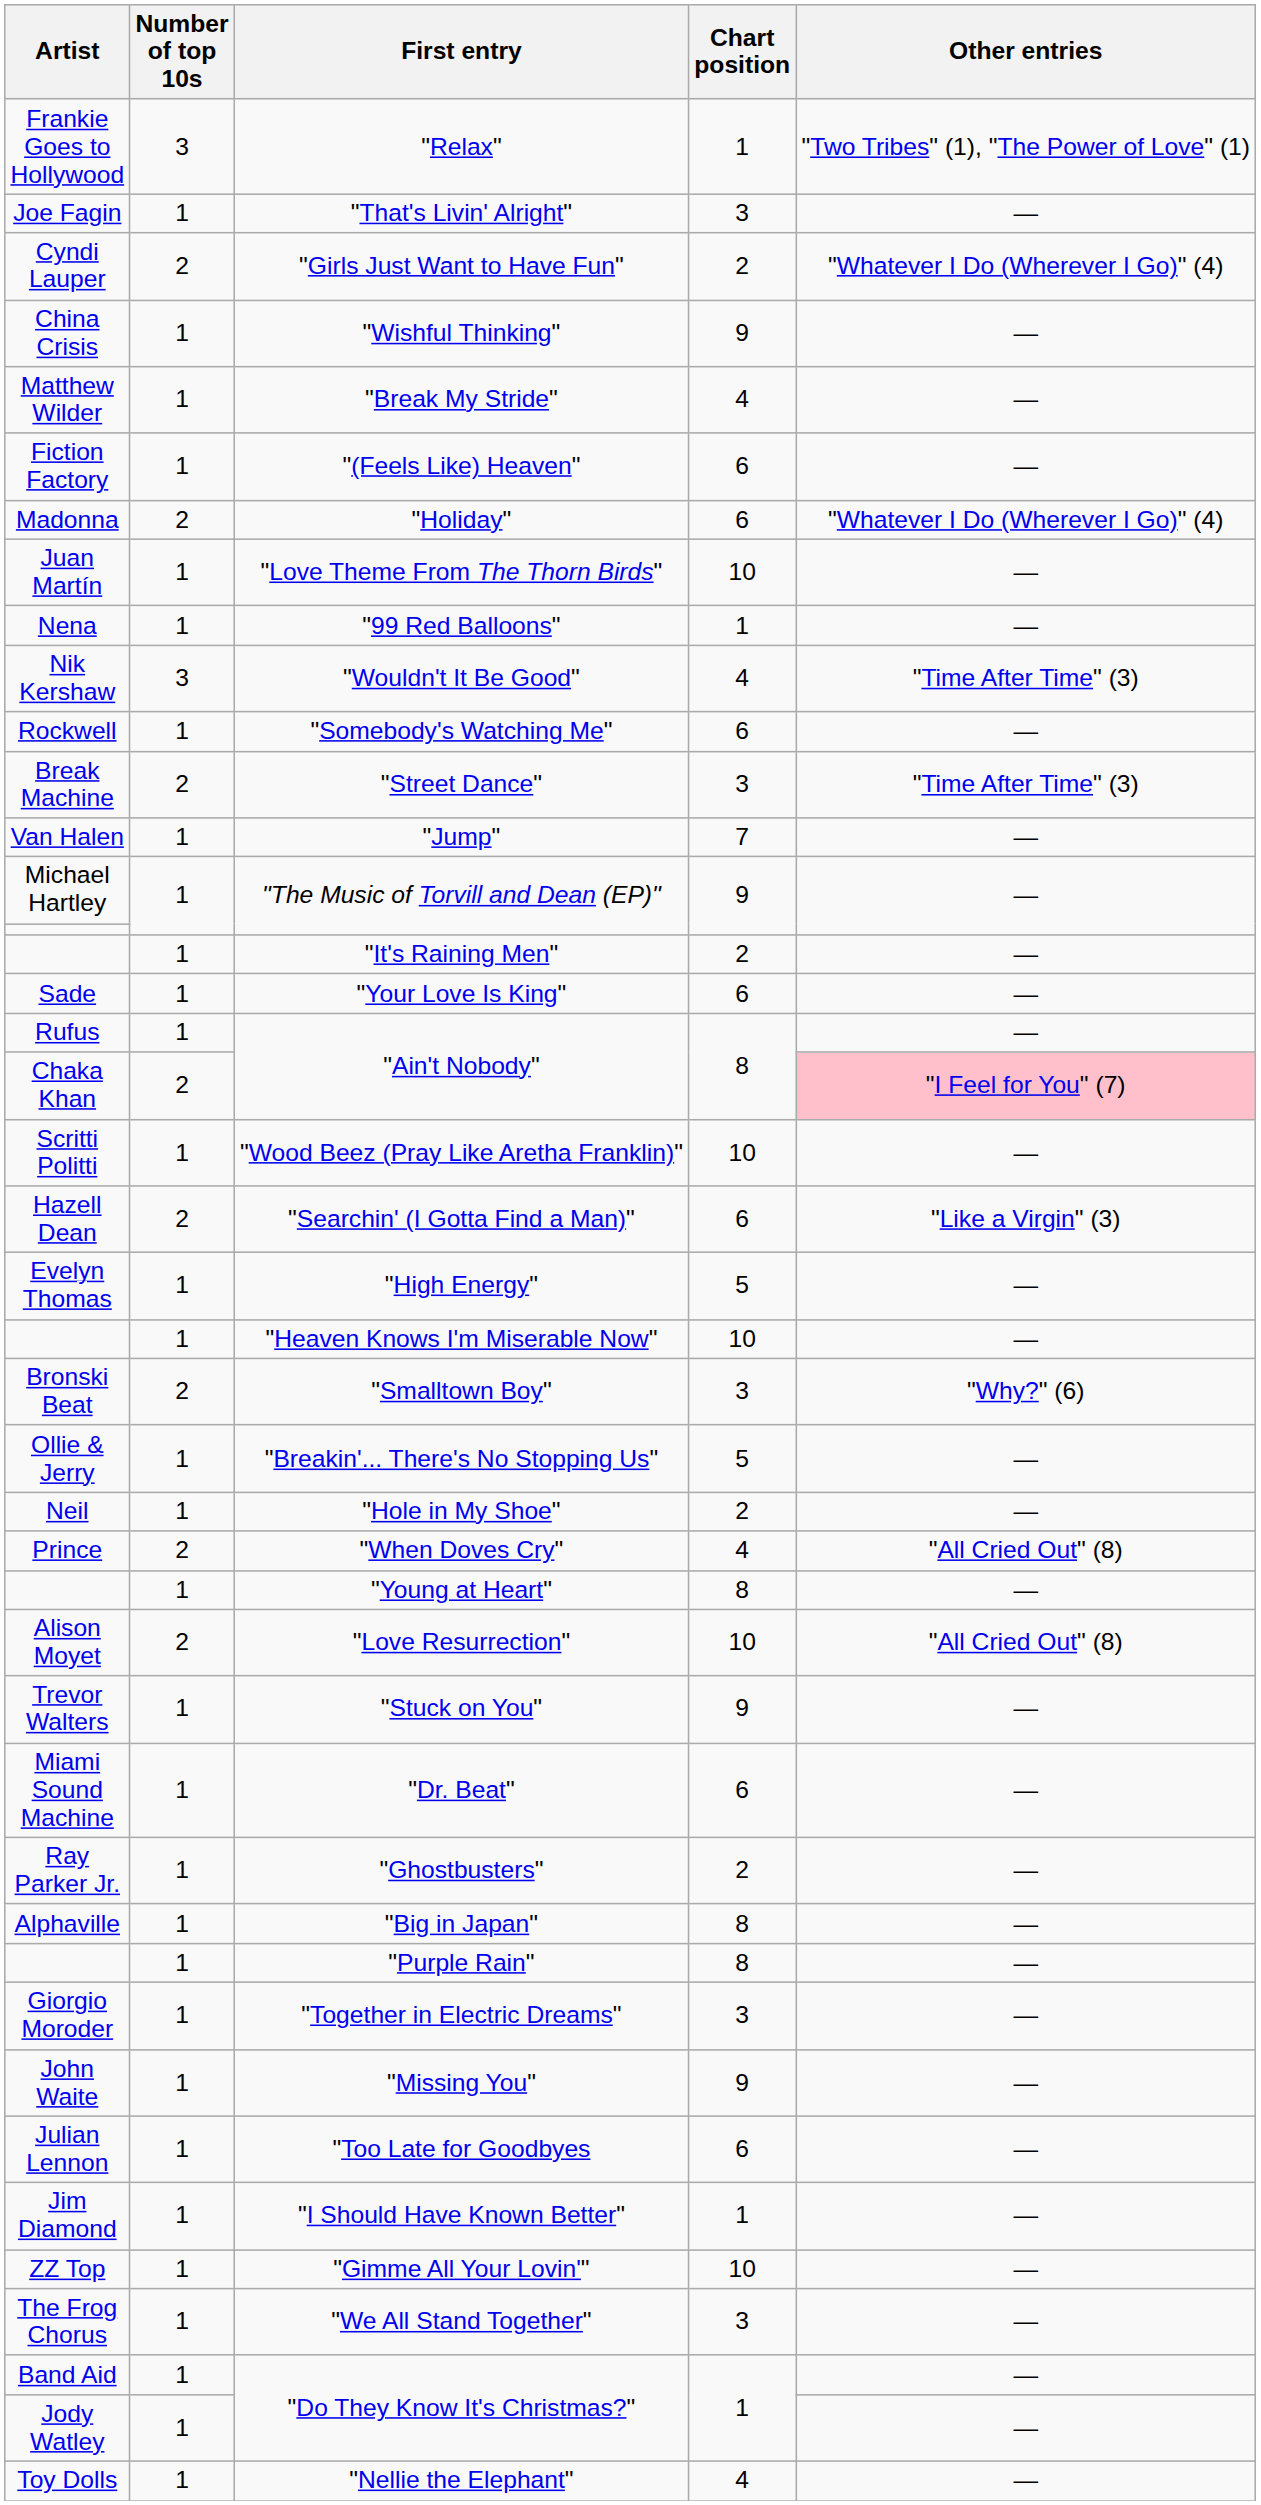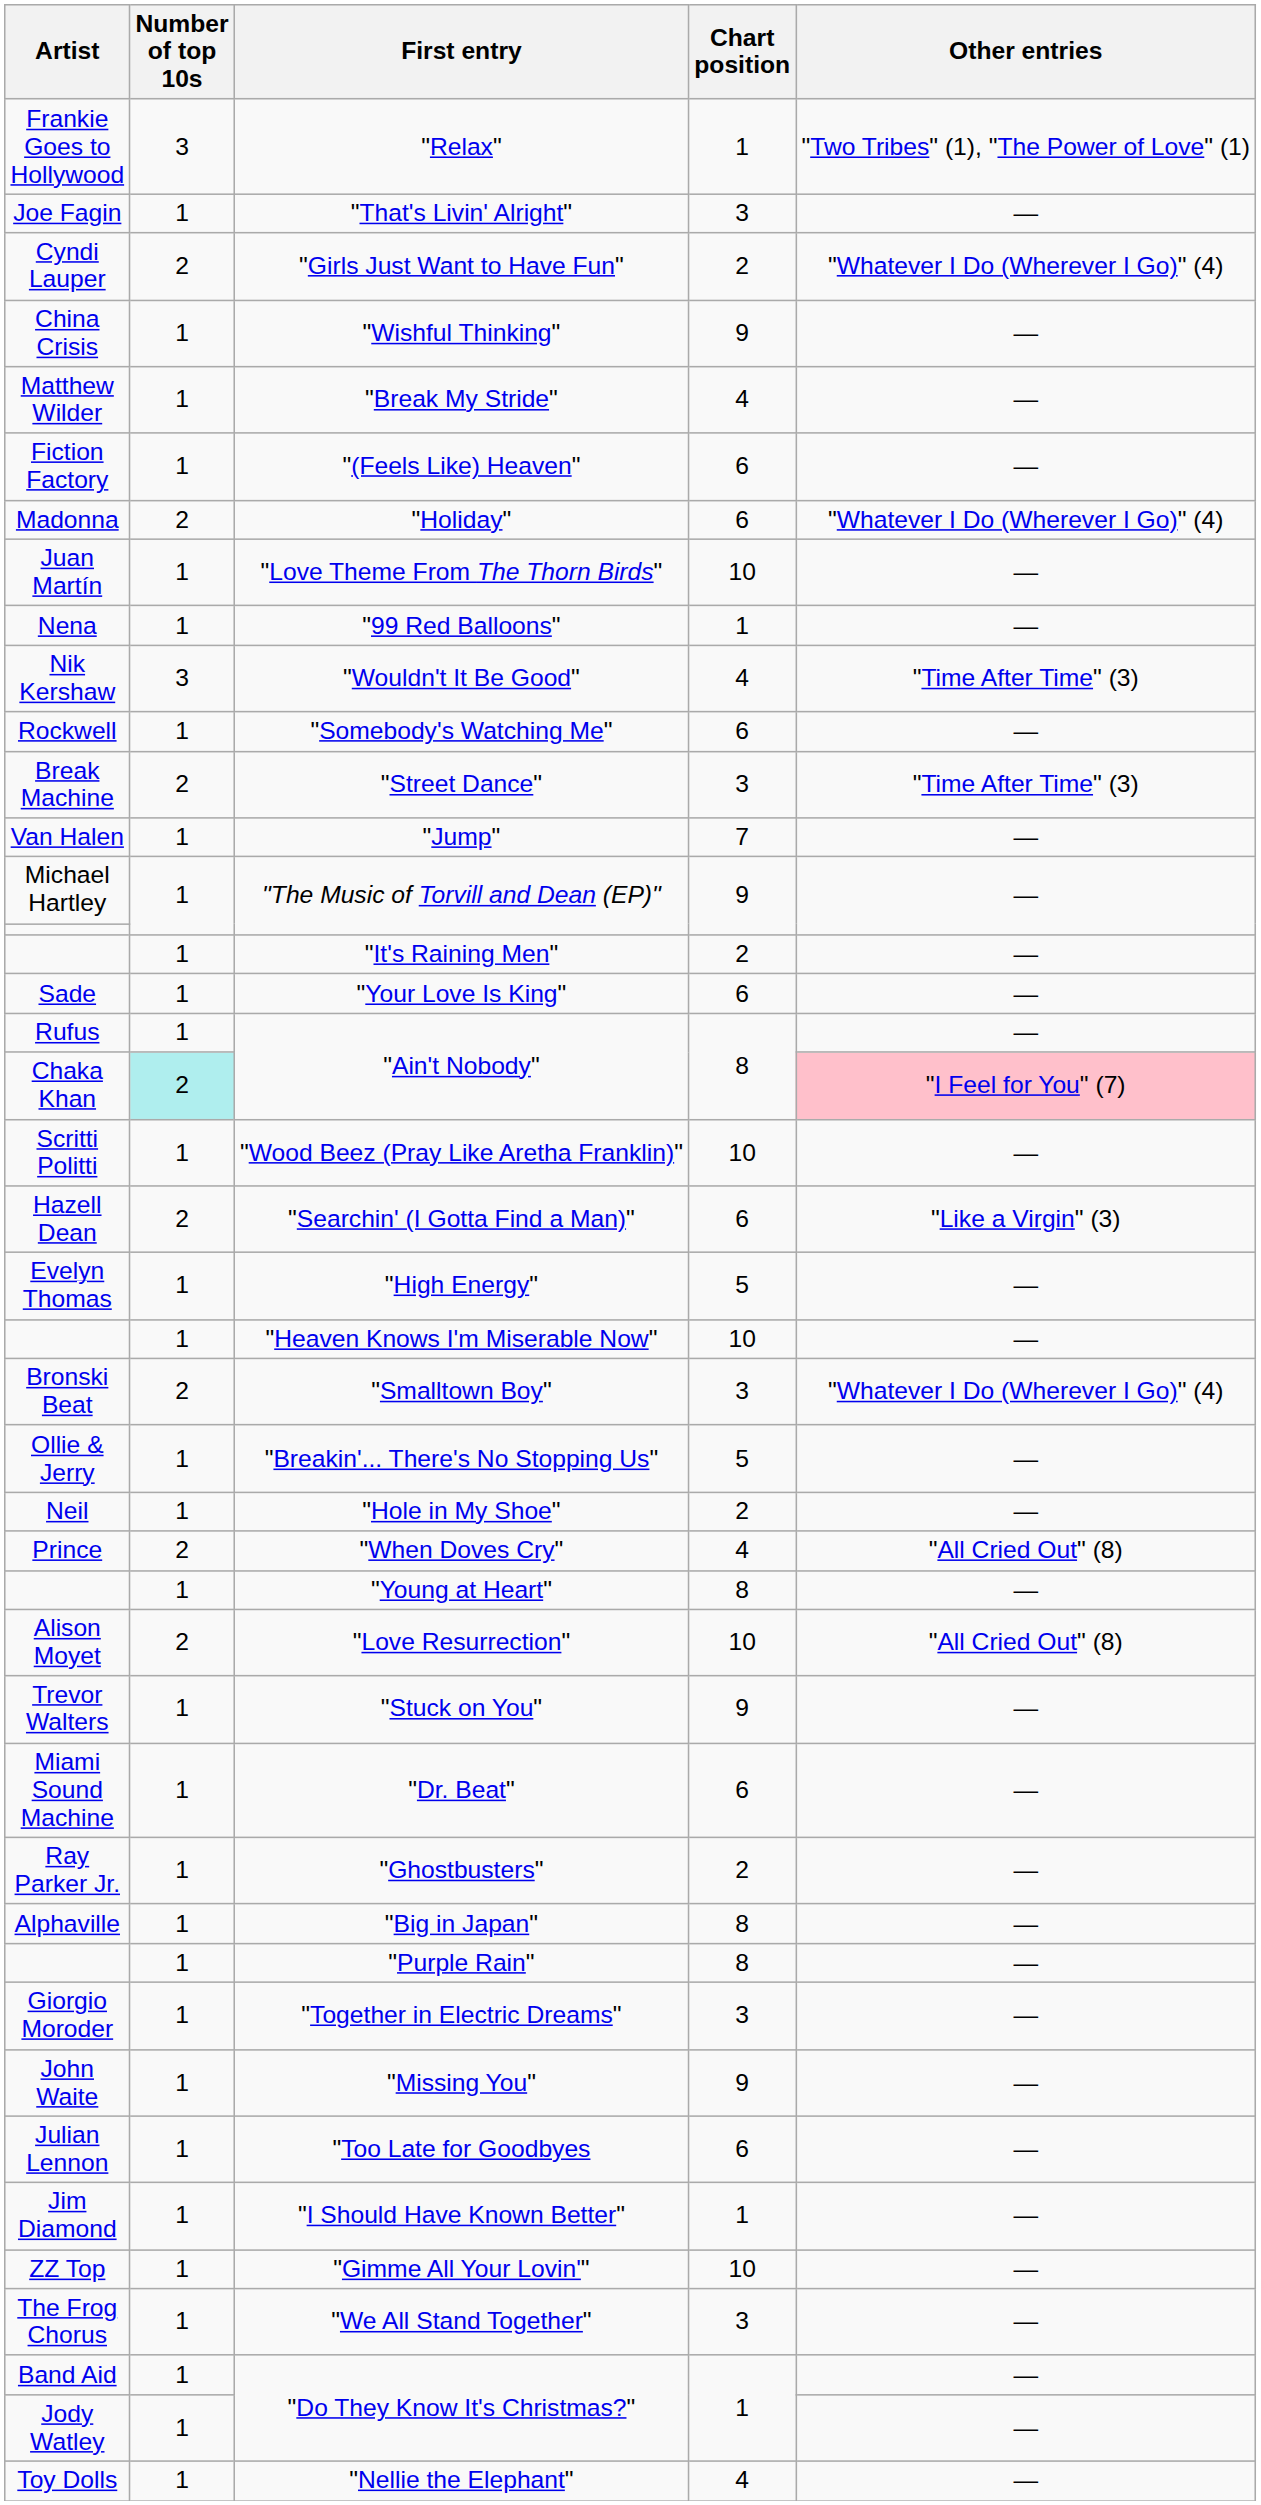 <table class="wikitable sortable mw-collapsible mw-collapsed" style="text-align: center;">
 <tr>
 <th scope="col" style="width:55px;">Artist</th>
 <th scope="col" style="width:55px;" data-sort-type="number">Number of top 10s</th>
 <th scope="col" style="text-align:center;">First entry</th>
 <th scope="col" style="width:55px;" data-sort-type="number">Chart position</th>
 <th scope="col" style="text-align:center;">Other entries</th>
 </tr>
 <tr>
 <td><a href='#'>Frankie Goes to Hollywood</a></td>
 <td>3</td>
 <td>"<a href='#'>Relax</a>"</td>
 <td>1</td>
 <td>"<a href='#'>Two Tribes</a>" (1), "<a href='#'>The Power of Love</a>" (1)</td>
 </tr>
 <tr>
 <td><a href='#'>Joe Fagin</a></td>
 <td>1</td>
 <td>"<a href='#'>That's Livin' Alright</a>"</td>
 <td>3</td>
 <td>—</td>
 </tr>
 <tr>
 <td><a href='#'>Cyndi Lauper</a></td>
 <td>2</td>
 <td>"<a href='#'>Girls Just Want to Have Fun</a>"</td>
 <td>2</td>
 <td>"<a href='#'>Whatever I Do (Wherever I Go)</a>" (4)</td>
 </tr>
 <tr>
 <td><a href='#'>China Crisis</a></td>
 <td>1</td>
 <td>"<a href='#'>Wishful Thinking</a>"</td>
 <td>9</td>
 <td>—</td>
 </tr>
 <tr>
 <td><a href='#'>Matthew Wilder</a></td>
 <td>1</td>
 <td>"<a href='#'>Break My Stride</a>"</td>
 <td>4</td>
 <td>—</td>
 </tr>
 <tr>
 <td><a href='#'>Fiction Factory</a></td>
 <td>1</td>
 <td>"<a href='#'>(Feels Like) Heaven</a>"</td>
 <td>6</td>
 <td>—</td>
 </tr>
 <tr>
 <td><a href='#'>Madonna</a></td>
 <td>2</td>
 <td>"<a href='#'>Holiday</a>"</td>
 <td>6</td>
 <td>"<a href='#'>Whatever I Do (Wherever I Go)</a>" (4)</td>
 </tr>
 <tr>
 <td><a href='#'>Juan Martín</a></td>
 <td>1</td>
 <td>"<a href='#'>Love Theme From <em>The Thorn Birds</em></a>"</td>
 <td>10</td>
 <td>—</td>
 </tr>
 <tr>
 <td><a href='#'>Nena</a></td>
 <td>1</td>
 <td>"<a href='#'>99 Red Balloons</a>"</td>
 <td>1</td>
 <td>—</td>
 </tr>
 <tr>
 <td><a href='#'>Nik Kershaw</a></td>
 <td>3</td>
 <td>"<a href='#'>Wouldn't It Be Good</a>"</td>
 <td>4</td>
 <td>"<a href='#'>Time After Time</a>" (3)</td>
 </tr>
 <tr>
 <td><a href='#'>Rockwell</a></td>
 <td>1</td>
 <td>"<a href='#'>Somebody's Watching Me</a>"</td>
 <td>6</td>
 <td>—</td>
 </tr>
 <tr>
 <td><a href='#'>Break Machine</a></td>
 <td>2</td>
 <td>"<a href='#'>Street Dance</a>"</td>
 <td>3</td>
 <td>"<a href='#'>Time After Time</a>" (3)</td>
 </tr>
 <tr>
 <td><a href='#'>Van Halen</a></td>
 <td>1</td>
 <td>"<a href='#'>Jump</a>"</td>
 <td>7</td>
 <td>—</td>
 </tr>
 <tr>
 <td>Michael Hartley</td>
 <td rowspan="2">1</td>
 <td rowspan="2" style="text-align:center"><em>"The Music of <a href='#'>Torvill and Dean</a> (EP)"</em></td>
 <td rowspan="2" style="text-align:center">9</td>
 <td rowspan="2">—</td>
 </tr>
 <tr>
 <td></td>
 </tr>
 <tr>
 <td></td>
 <td>1</td>
 <td>"<a href='#'>It's Raining Men</a>"</td>
 <td>2</td>
 <td>—</td>
 </tr>
 <tr>
 <td><a href='#'>Sade</a></td>
 <td>1</td>
 <td>"<a href='#'>Your Love Is King</a>"</td>
 <td>6</td>
 <td>—</td>
 </tr>
 <tr>
 <td><a href='#'>Rufus</a></td>
 <td>1</td>
 <td rowspan="2" style="text-align:center">"<a href='#'>Ain't Nobody</a>"</td>
 <td rowspan="2" style="text-align:center">8</td>
 <td>—</td>
 </tr>
 <tr>
 <td><a href='#'>Chaka Khan</a></td>
-<td>2</td>
+<td style="background: paleturquoise;">2</td>
 <td style="background: pink;">"<a href='#'>I Feel for You</a>" (7)</td>
 </tr>
 <tr>
 <td><a href='#'>Scritti Politti</a></td>
 <td>1</td>
 <td>"<a href='#'>Wood Beez (Pray Like Aretha Franklin)</a>"</td>
 <td>10</td>
 <td>—</td>
 </tr>
 <tr>
 <td><a href='#'>Hazell Dean</a></td>
 <td>2</td>
 <td>"<a href='#'>Searchin' (I Gotta Find a Man)</a>"</td>
 <td>6</td>
 <td>"<a href='#'>Like a Virgin</a>" (3) </td>
 </tr>
 <tr>
 <td><a href='#'>Evelyn Thomas</a></td>
 <td>1</td>
 <td>"<a href='#'>High Energy</a>"</td>
 <td>5</td>
 <td>—</td>
 </tr>
 <tr>
 <td></td>
 <td>1</td>
 <td>"<a href='#'>Heaven Knows I'm Miserable Now</a>"</td>
 <td>10</td>
 <td>—</td>
 </tr>
 <tr>
 <td><a href='#'>Bronski Beat</a></td>
 <td>2</td>
 <td>"<a href='#'>Smalltown Boy</a>"</td>
 <td>3</td>
-<td>"<a href='#'>Why?</a>" (6)</td>
+<td>"<a href='#'>Whatever I Do (Wherever I Go)</a>" (4)</td>
 </tr>
 <tr>
 <td><a href='#'>Ollie & Jerry</a></td>
 <td>1</td>
 <td>"<a href='#'>Breakin'... There's No Stopping Us</a>"</td>
 <td>5</td>
 <td>—</td>
 </tr>
 <tr>
 <td><a href='#'>Neil</a></td>
 <td>1</td>
 <td>"<a href='#'>Hole in My Shoe</a>"</td>
 <td>2</td>
 <td>—</td>
 </tr>
 <tr>
 <td><a href='#'>Prince</a></td>
 <td>2</td>
 <td>"<a href='#'>When Doves Cry</a>"</td>
 <td>4</td>
 <td>"<a href='#'>All Cried Out</a>" (8)</td>
 </tr>
 <tr>
 <td></td>
 <td>1</td>
 <td>"<a href='#'>Young at Heart</a>"</td>
 <td>8</td>
 <td>—</td>
 </tr>
 <tr>
 <td><a href='#'>Alison Moyet</a></td>
 <td>2</td>
 <td>"<a href='#'>Love Resurrection</a>"</td>
 <td>10</td>
 <td>"<a href='#'>All Cried Out</a>" (8)</td>
 </tr>
 <tr>
 <td><a href='#'>Trevor Walters</a></td>
 <td>1</td>
 <td>"<a href='#'>Stuck on You</a>"</td>
 <td>9</td>
 <td>—</td>
 </tr>
 <tr>
 <td><a href='#'>Miami Sound Machine</a></td>
 <td>1</td>
 <td>"<a href='#'>Dr. Beat</a>"</td>
 <td>6</td>
 <td>—</td>
 </tr>
 <tr>
 <td><a href='#'>Ray Parker Jr.</a></td>
 <td>1</td>
 <td>"<a href='#'>Ghostbusters</a>"</td>
 <td>2</td>
 <td>—</td>
 </tr>
 <tr>
 <td><a href='#'>Alphaville</a></td>
 <td>1</td>
 <td>"<a href='#'>Big in Japan</a>"</td>
 <td>8</td>
 <td>—</td>
 </tr>
 <tr>
 <td></td>
 <td>1</td>
 <td>"<a href='#'>Purple Rain</a>"</td>
 <td>8</td>
 <td>—</td>
 </tr>
 <tr>
 <td><a href='#'>Giorgio Moroder</a></td>
 <td>1</td>
 <td>"<a href='#'>Together in Electric Dreams</a>"</td>
 <td>3</td>
 <td>—</td>
 </tr>
 <tr>
 <td><a href='#'>John Waite</a></td>
 <td>1</td>
 <td>"<a href='#'>Missing You</a>"</td>
 <td>9</td>
 <td>—</td>
 </tr>
 <tr>
 <td><a href='#'>Julian Lennon</a></td>
 <td>1</td>
 <td>"<a href='#'>Too Late for Goodbyes</a></td>
 <td>6</td>
 <td>—</td>
 </tr>
 <tr>
 <td><a href='#'>Jim Diamond</a></td>
 <td>1</td>
 <td>"<a href='#'>I Should Have Known Better</a>"</td>
 <td>1</td>
 <td>—</td>
 </tr>
 <tr>
 <td><a href='#'>ZZ Top</a></td>
 <td>1</td>
 <td>"<a href='#'>Gimme All Your Lovin'</a>"</td>
 <td>10</td>
 <td>—</td>
 </tr>
 <tr>
 <td><a href='#'>The Frog Chorus</a></td>
 <td>1</td>
 <td>"<a href='#'>We All Stand Together</a>"</td>
 <td>3</td>
 <td>—</td>
 </tr>
 <tr>
 <td><a href='#'>Band Aid</a></td>
 <td>1</td>
 <td rowspan="2" style="text-align:center">"<a href='#'>Do They Know It's Christmas?</a>"</td>
 <td rowspan="2" style="text-align:center">1</td>
 <td>—</td>
 </tr>
 <tr>
 <td><a href='#'>Jody Watley</a></td>
 <td>1</td>
 <td>—</td>
 </tr>
 <tr>
 <td><a href='#'>Toy Dolls</a></td>
 <td>1</td>
 <td>"<a href='#'>Nellie the Elephant</a>"</td>
 <td>4</td>
 <td>—</td>
 </tr>
 </table>
